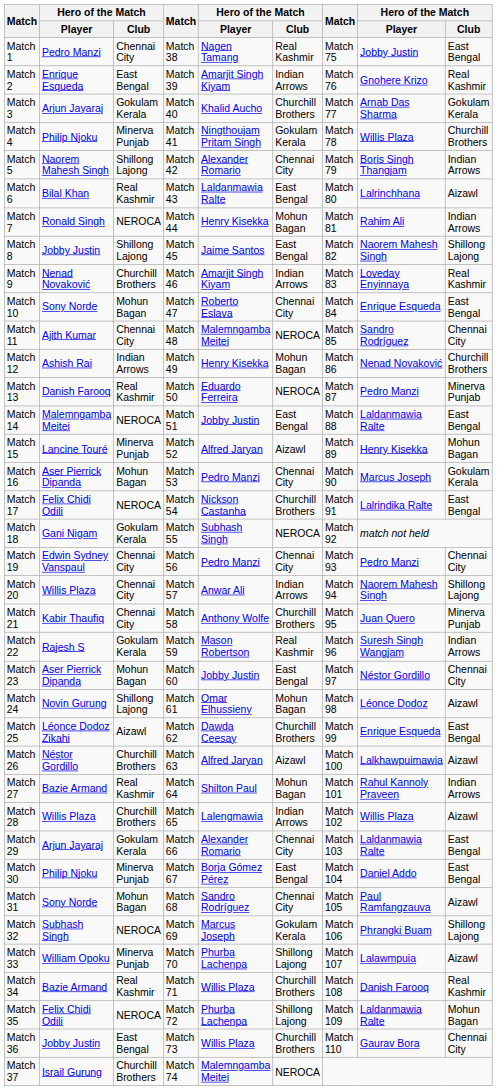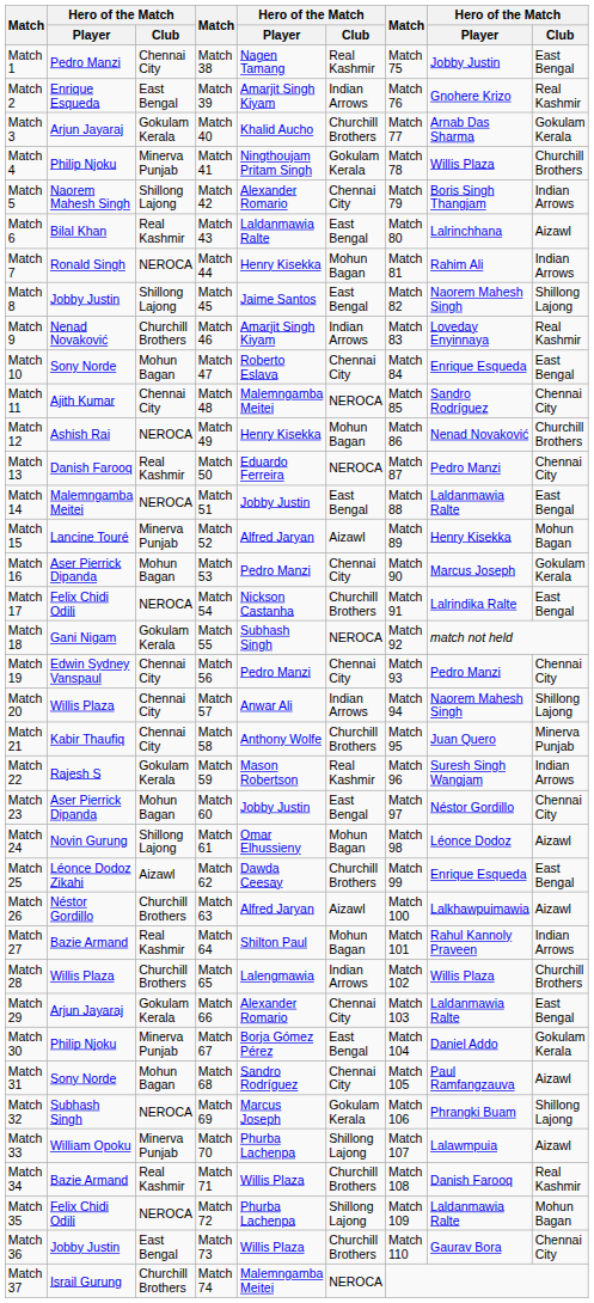 <table class="wikitable"  style="font-size:95%">
 <tr>
 <th rowspan="2">Match</th>
 <th colspan="2">Hero of the Match</th>
 <th rowspan="2">Match</th>
 <th colspan="2">Hero of the Match</th>
 <th rowspan="2">Match</th>
 <th colspan="2">Hero of the Match</th>
 </tr>
 <tr>
 <th>Player</th>
 <th>Club</th>
 <th>Player</th>
 <th>Club</th>
 <th>Player</th>
 <th>Club</th>
 </tr>
 <tr>
 <td>Match 1</td>
 <td> <a href='#'>Pedro Manzi</a></td>
 <td>Chennai City</td>
 <td>Match 38</td>
 <td> <a href='#'>Nagen Tamang</a></td>
 <td>Real Kashmir</td>
 <td>Match 75</td>
 <td> <a href='#'>Jobby Justin</a></td>
 <td>East Bengal</td>
 </tr>
 <tr>
 <td>Match 2</td>
 <td> <a href='#'>Enrique Esqueda</a></td>
 <td>East Bengal</td>
 <td>Match 39</td>
 <td> <a href='#'>Amarjit Singh Kiyam</a></td>
 <td>Indian Arrows</td>
 <td>Match 76</td>
 <td> <a href='#'>Gnohere Krizo</a></td>
 <td>Real Kashmir</td>
 </tr>
 <tr>
 <td>Match 3</td>
 <td> <a href='#'>Arjun Jayaraj</a></td>
 <td>Gokulam Kerala</td>
 <td>Match 40</td>
 <td> <a href='#'>Khalid Aucho</a></td>
 <td>Churchill Brothers</td>
 <td>Match 77</td>
 <td> <a href='#'>Arnab Das Sharma</a></td>
 <td>Gokulam Kerala</td>
 </tr>
 <tr>
 <td>Match 4</td>
 <td> <a href='#'>Philip Njoku</a></td>
 <td>Minerva Punjab</td>
 <td>Match 41</td>
 <td> <a href='#'>Ningthoujam Pritam Singh</a></td>
 <td>Gokulam Kerala</td>
 <td>Match 78</td>
 <td> <a href='#'>Willis Plaza</a></td>
 <td>Churchill Brothers</td>
 </tr>
 <tr>
 <td>Match 5</td>
 <td> <a href='#'>Naorem Mahesh Singh</a></td>
 <td>Shillong Lajong</td>
 <td>Match 42</td>
 <td> <a href='#'>Alexander Romario</a></td>
 <td>Chennai City</td>
 <td>Match 79</td>
 <td> <a href='#'>Boris Singh Thangjam</a></td>
 <td>Indian Arrows</td>
 </tr>
 <tr>
 <td>Match 6</td>
 <td> <a href='#'>Bilal Khan</a></td>
 <td>Real Kashmir</td>
 <td>Match 43</td>
 <td> <a href='#'>Laldanmawia Ralte</a></td>
 <td>East Bengal</td>
 <td>Match 80</td>
 <td> <a href='#'>Lalrinchhana</a></td>
 <td>Aizawl</td>
 </tr>
 <tr>
 <td>Match 7</td>
 <td> <a href='#'>Ronald Singh</a></td>
 <td>NEROCA</td>
 <td>Match 44</td>
 <td> <a href='#'>Henry Kisekka</a></td>
 <td>Mohun Bagan</td>
 <td>Match 81</td>
 <td> <a href='#'>Rahim Ali</a></td>
 <td>Indian Arrows</td>
 </tr>
 <tr>
 <td>Match 8</td>
 <td> <a href='#'>Jobby Justin</a></td>
 <td>Shillong Lajong</td>
 <td>Match 45</td>
 <td> <a href='#'>Jaime Santos</a></td>
 <td>East Bengal</td>
 <td>Match 82</td>
 <td> <a href='#'>Naorem Mahesh Singh</a></td>
 <td>Shillong Lajong</td>
 </tr>
 <tr>
 <td>Match 9</td>
 <td> <a href='#'>Nenad Novaković</a></td>
 <td>Churchill Brothers</td>
 <td>Match 46</td>
 <td> <a href='#'>Amarjit Singh Kiyam</a></td>
 <td>Indian Arrows</td>
 <td>Match 83</td>
 <td> <a href='#'>Loveday Enyinnaya</a></td>
 <td>Real Kashmir</td>
 </tr>
 <tr>
 <td>Match 10</td>
 <td> <a href='#'>Sony Norde</a></td>
 <td>Mohun Bagan</td>
 <td>Match 47</td>
 <td> <a href='#'>Roberto Eslava</a></td>
 <td>Chennai City</td>
 <td>Match 84</td>
 <td> <a href='#'>Enrique Esqueda</a></td>
 <td>East Bengal</td>
 </tr>
 <tr>
 <td>Match 11</td>
 <td> <a href='#'>Ajith Kumar</a></td>
 <td>Chennai City</td>
 <td>Match 48</td>
 <td> <a href='#'>Malemngamba Meitei</a></td>
 <td>NEROCA</td>
 <td>Match 85</td>
 <td> <a href='#'>Sandro Rodríguez</a></td>
 <td>Chennai City</td>
 </tr>
 <tr>
 <td>Match 12</td>
 <td> <a href='#'>Ashish Rai</a></td>
-<td>Indian Arrows</td>
+<td>NEROCA</td>
 <td>Match 49</td>
 <td> <a href='#'>Henry Kisekka</a></td>
 <td>Mohun Bagan</td>
 <td>Match 86</td>
 <td> <a href='#'>Nenad Novaković</a></td>
 <td>Churchill Brothers</td>
 </tr>
 <tr>
 <td>Match 13</td>
 <td> <a href='#'>Danish Farooq</a></td>
 <td>Real Kashmir</td>
 <td>Match 50</td>
 <td> <a href='#'>Eduardo Ferreira</a></td>
 <td>NEROCA</td>
 <td>Match 87</td>
 <td> <a href='#'>Pedro Manzi</a></td>
-<td>Minerva Punjab</td>
+<td>Chennai City</td>
 </tr>
 <tr>
 <td>Match 14</td>
 <td> <a href='#'>Malemngamba Meitei</a></td>
 <td>NEROCA</td>
 <td>Match 51</td>
 <td> <a href='#'>Jobby Justin</a></td>
 <td>East Bengal</td>
 <td>Match 88</td>
 <td> <a href='#'>Laldanmawia Ralte</a></td>
 <td>East Bengal</td>
 </tr>
 <tr>
 <td>Match 15</td>
 <td> <a href='#'>Lancine Touré</a></td>
 <td>Minerva Punjab</td>
 <td>Match 52</td>
 <td> <a href='#'>Alfred Jaryan</a></td>
 <td>Aizawl</td>
 <td>Match 89</td>
 <td> <a href='#'>Henry Kisekka</a></td>
 <td>Mohun Bagan</td>
 </tr>
 <tr>
 <td>Match 16</td>
 <td> <a href='#'>Aser Pierrick Dipanda</a></td>
 <td>Mohun Bagan</td>
 <td>Match 53</td>
 <td> <a href='#'>Pedro Manzi</a></td>
 <td>Chennai City</td>
 <td>Match 90</td>
 <td> <a href='#'>Marcus Joseph</a></td>
 <td>Gokulam Kerala</td>
 </tr>
 <tr>
 <td>Match 17</td>
 <td> <a href='#'>Felix Chidi Odili</a></td>
 <td>NEROCA</td>
 <td>Match 54</td>
 <td> <a href='#'>Nickson Castanha</a></td>
 <td>Churchill Brothers</td>
 <td>Match 91</td>
 <td> <a href='#'>Lalrindika Ralte</a></td>
 <td>East Bengal</td>
 </tr>
 <tr>
 <td>Match 18</td>
 <td> <a href='#'>Gani Nigam</a></td>
 <td>Gokulam Kerala</td>
 <td>Match 55</td>
 <td> <a href='#'>Subhash Singh</a></td>
 <td>NEROCA</td>
 <td>Match 92</td>
 <td colspan="2"><em>match not held</em></td>
 </tr>
 <tr>
 <td>Match 19</td>
 <td> <a href='#'>Edwin Sydney Vanspaul</a></td>
 <td>Chennai City</td>
 <td>Match 56</td>
 <td> <a href='#'>Pedro Manzi</a></td>
 <td>Chennai City</td>
 <td>Match 93</td>
 <td> <a href='#'>Pedro Manzi</a></td>
 <td>Chennai City</td>
 </tr>
 <tr>
 <td>Match 20</td>
 <td> <a href='#'>Willis Plaza</a></td>
 <td>Chennai City</td>
 <td>Match 57</td>
 <td> <a href='#'>Anwar Ali</a></td>
 <td>Indian Arrows</td>
 <td>Match 94</td>
 <td> <a href='#'>Naorem Mahesh Singh</a></td>
 <td>Shillong Lajong</td>
 </tr>
 <tr>
 <td>Match 21</td>
 <td> <a href='#'>Kabir Thaufiq</a></td>
 <td>Chennai City</td>
 <td>Match 58</td>
 <td> <a href='#'>Anthony Wolfe</a></td>
 <td>Churchill Brothers</td>
 <td>Match 95</td>
 <td> <a href='#'>Juan Quero</a></td>
 <td>Minerva Punjab</td>
 </tr>
 <tr>
 <td>Match 22</td>
 <td> <a href='#'>Rajesh S</a></td>
 <td>Gokulam Kerala</td>
 <td>Match 59</td>
 <td> <a href='#'>Mason Robertson</a></td>
 <td>Real Kashmir</td>
 <td>Match 96</td>
 <td> <a href='#'>Suresh Singh Wangjam</a></td>
 <td>Indian Arrows</td>
 </tr>
 <tr>
 <td>Match 23</td>
 <td> <a href='#'>Aser Pierrick Dipanda</a></td>
 <td>Mohun Bagan</td>
 <td>Match 60</td>
 <td> <a href='#'>Jobby Justin</a></td>
 <td>East Bengal</td>
 <td>Match 97</td>
 <td> <a href='#'>Néstor Gordillo</a></td>
 <td>Chennai City</td>
 </tr>
 <tr>
 <td>Match 24</td>
 <td> <a href='#'>Novin Gurung</a></td>
 <td>Shillong Lajong</td>
 <td>Match 61</td>
 <td> <a href='#'>Omar Elhussieny</a></td>
 <td>Mohun Bagan</td>
 <td>Match 98</td>
 <td> <a href='#'>Léonce Dodoz</a></td>
 <td>Aizawl</td>
 </tr>
 <tr>
 <td>Match 25</td>
 <td> <a href='#'>Léonce Dodoz Zikahi</a></td>
 <td>Aizawl</td>
 <td>Match 62</td>
 <td> <a href='#'>Dawda Ceesay</a></td>
 <td>Churchill Brothers</td>
 <td>Match 99</td>
 <td> <a href='#'>Enrique Esqueda</a></td>
 <td>East Bengal</td>
 </tr>
 <tr>
 <td>Match 26</td>
 <td> <a href='#'>Néstor Gordillo</a></td>
 <td>Churchill Brothers</td>
 <td>Match 63</td>
 <td> <a href='#'>Alfred Jaryan</a></td>
 <td>Aizawl</td>
 <td>Match 100</td>
 <td> <a href='#'>Lalkhawpuimawia</a></td>
 <td>Aizawl</td>
 </tr>
 <tr>
 <td>Match 27</td>
 <td> <a href='#'>Bazie Armand</a></td>
 <td>Real Kashmir</td>
 <td>Match 64</td>
 <td> <a href='#'>Shilton Paul</a></td>
 <td>Mohun Bagan</td>
 <td>Match 101</td>
 <td> <a href='#'>Rahul Kannoly Praveen</a></td>
 <td>Indian Arrows</td>
 </tr>
 <tr>
 <td>Match 28</td>
 <td> <a href='#'>Willis Plaza</a></td>
 <td>Churchill Brothers</td>
 <td>Match 65</td>
 <td> <a href='#'>Lalengmawia</a></td>
 <td>Indian Arrows</td>
 <td>Match 102</td>
 <td> <a href='#'>Willis Plaza</a></td>
-<td>Aizawl</td>
+<td>Churchill Brothers</td>
 </tr>
 <tr>
 <td>Match 29</td>
 <td> <a href='#'>Arjun Jayaraj</a></td>
 <td>Gokulam Kerala</td>
 <td>Match 66</td>
 <td> <a href='#'>Alexander Romario</a></td>
 <td>Chennai City</td>
 <td>Match 103</td>
 <td> <a href='#'>Laldanmawia Ralte</a></td>
 <td>East Bengal</td>
 </tr>
 <tr>
 <td>Match 30</td>
 <td> <a href='#'>Philip Njoku</a></td>
 <td>Minerva Punjab</td>
 <td>Match 67</td>
 <td> <a href='#'>Borja Gómez Pérez</a></td>
 <td>East Bengal</td>
 <td>Match 104</td>
 <td> <a href='#'>Daniel Addo</a></td>
-<td>East Bengal</td>
+<td>Gokulam Kerala</td>
 </tr>
 <tr>
 <td>Match 31</td>
 <td> <a href='#'>Sony Norde</a></td>
 <td>Mohun Bagan</td>
 <td>Match 68</td>
 <td> <a href='#'>Sandro Rodríguez</a></td>
 <td>Chennai City</td>
 <td>Match 105</td>
 <td> <a href='#'>Paul Ramfangzauva</a></td>
 <td>Aizawl</td>
 </tr>
 <tr>
 <td>Match 32</td>
 <td> <a href='#'>Subhash Singh</a></td>
 <td>NEROCA</td>
 <td>Match 69</td>
 <td> <a href='#'>Marcus Joseph</a></td>
 <td>Gokulam Kerala</td>
 <td>Match 106</td>
 <td> <a href='#'>Phrangki Buam</a></td>
 <td>Shillong Lajong</td>
 </tr>
 <tr>
 <td>Match 33</td>
 <td> <a href='#'>William Opoku</a></td>
 <td>Minerva Punjab</td>
 <td>Match 70</td>
 <td> <a href='#'>Phurba Lachenpa</a></td>
 <td>Shillong Lajong</td>
 <td>Match 107</td>
 <td> <a href='#'>Lalawmpuia</a></td>
 <td>Aizawl</td>
 </tr>
 <tr>
 <td>Match 34</td>
 <td> <a href='#'>Bazie Armand</a></td>
 <td>Real Kashmir</td>
 <td>Match 71</td>
 <td> <a href='#'>Willis Plaza</a></td>
 <td>Churchill Brothers</td>
 <td>Match 108</td>
 <td> <a href='#'>Danish Farooq</a></td>
 <td>Real Kashmir</td>
 </tr>
 <tr>
 <td>Match 35</td>
 <td> <a href='#'>Felix Chidi Odili</a></td>
 <td>NEROCA</td>
 <td>Match 72</td>
 <td> <a href='#'>Phurba Lachenpa</a></td>
 <td>Shillong Lajong</td>
 <td>Match 109</td>
 <td> <a href='#'>Laldanmawia Ralte</a></td>
 <td>Mohun Bagan</td>
 </tr>
 <tr>
 <td>Match 36</td>
 <td> <a href='#'>Jobby Justin</a></td>
 <td>East Bengal</td>
 <td>Match 73</td>
 <td> <a href='#'>Willis Plaza</a></td>
 <td>Churchill Brothers</td>
 <td>Match 110</td>
 <td> <a href='#'>Gaurav Bora</a></td>
 <td>Chennai City</td>
 </tr>
 <tr>
 <td>Match 37</td>
 <td> <a href='#'>Israil Gurung</a></td>
 <td>Churchill Brothers</td>
 <td>Match 74</td>
 <td> <a href='#'>Malemngamba Meitei</a></td>
 <td>NEROCA</td>
 </tr>
 </table>
